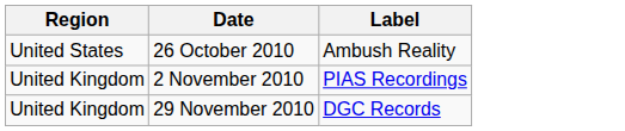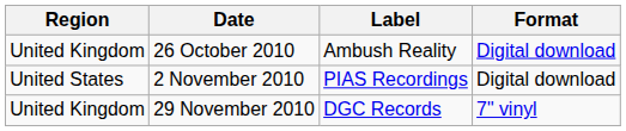 <table class="wikitable">
 <tr>
 <th>Region</th>
 <th>Date</th>
 <th>Label</th>
+<th>Format</th>
+</tr>
+<tr>
+<td>United Kingdom</td>
+<td>26 October 2010</td>
+<td>Ambush Reality</td>
+<td><a href='#'>Digital download</a></td>
 </tr>
 <tr>
 <td>United States</td>
-<td>26 October 2010</td>
-<td>Ambush Reality</td>
-</tr>
-<tr>
-<td>United Kingdom</td>
 <td>2 November 2010</td>
 <td><a href='#'>PIAS Recordings</a></td>
+<td>Digital download</td>
 </tr>
 <tr>
 <td>United Kingdom</td>
 <td>29 November 2010</td>
 <td><a href='#'>DGC Records</a></td>
+<td><a href='#'>7" vinyl</a></td>
 </tr>
 </table>
